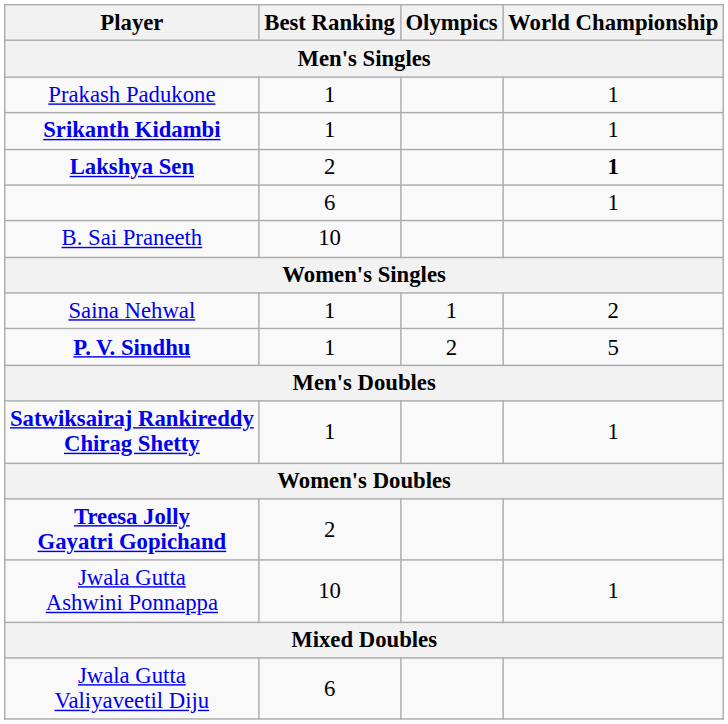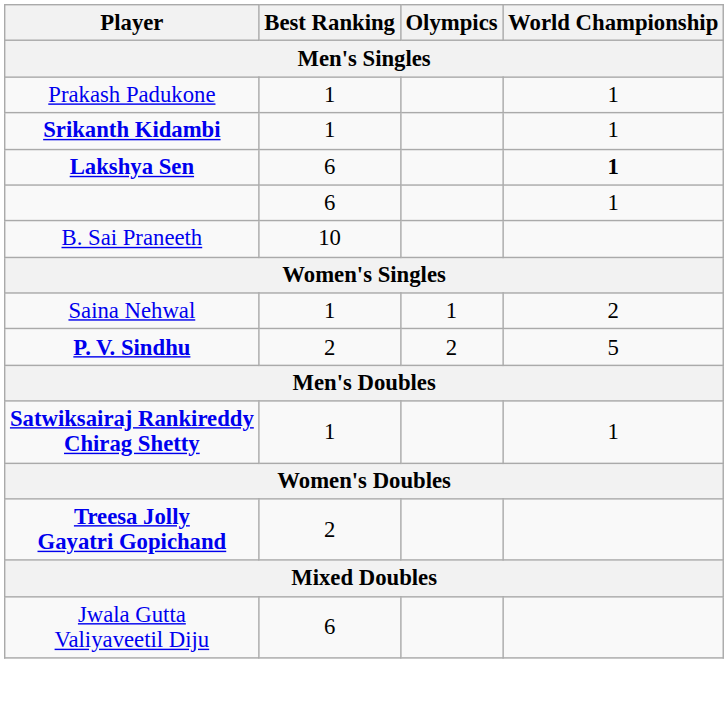 <table class="wikitable" style="text-align:center;">
 <tr>
 <th>Player</th>
 <th>Best Ranking</th>
 <th>Olympics</th>
 <th>World Championship</th>
 </tr>
 <tr>
 <th colspan=4>Men's Singles</th>
 </tr>
 <tr>
 <td><a href='#'>Prakash Padukone</a></td>
 <td>1</td>
 <td></td>
 <td>1</td>
 </tr>
 <tr>
 <td><strong><a href='#'>Srikanth Kidambi</a></strong></td>
 <td>1</td>
 <td></td>
 <td>1</td>
 </tr>
 <tr>
 <td><strong><a href='#'>Lakshya Sen</a></strong></td>
-<td>2</td>
+<td>6</td>
 <td></td>
 <td><strong>1</strong></td>
 </tr>
 <tr>
 <td></td>
 <td>6</td>
 <td></td>
 <td>1</td>
 </tr>
 <tr>
 <td><a href='#'>B. Sai Praneeth</a></td>
 <td>10</td>
 <td></td>
 <td></td>
 </tr>
 <tr>
 <th colspan=4>Women's Singles</th>
 </tr>
 <tr>
 <td><a href='#'>Saina Nehwal</a></td>
 <td>1</td>
 <td>1</td>
 <td>2</td>
 </tr>
 <tr>
 <td><strong><a href='#'>P. V. Sindhu</a></strong></td>
-<td>1</td>
+<td>2</td>
 <td>2</td>
 <td>5</td>
 </tr>
 <tr>
 <th colspan=4>Men's Doubles</th>
 </tr>
 <tr>
 <td><strong><a href='#'>Satwiksairaj Rankireddy</a><br><a href='#'>Chirag Shetty</a></strong></td>
 <td>1</td>
 <td></td>
 <td>1</td>
 </tr>
 <tr>
 <th colspan=4>Women's Doubles</th>
 </tr>
 <tr>
 <td><strong><a href='#'>Treesa Jolly</a><br><a href='#'>Gayatri Gopichand</a></strong></td>
 <td>2</td>
 <td></td>
 <td></td>
 </tr>
 <tr>
-<td><a href='#'>Jwala Gutta</a><br><a href='#'>Ashwini Ponnappa</a></td>
-<td>10</td>
-<td></td>
-<td>1</td>
-</tr>
-<tr>
 <th colspan=4>Mixed Doubles</th>
 </tr>
 <tr>
 <td><a href='#'>Jwala Gutta</a><br><a href='#'>Valiyaveetil Diju</a></td>
 <td>6</td>
 <td></td>
 <td></td>
 </tr>
 </table>
